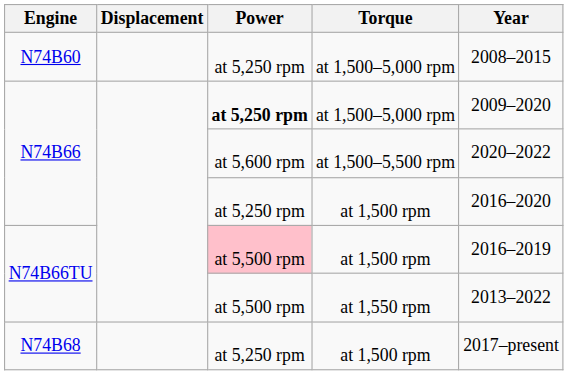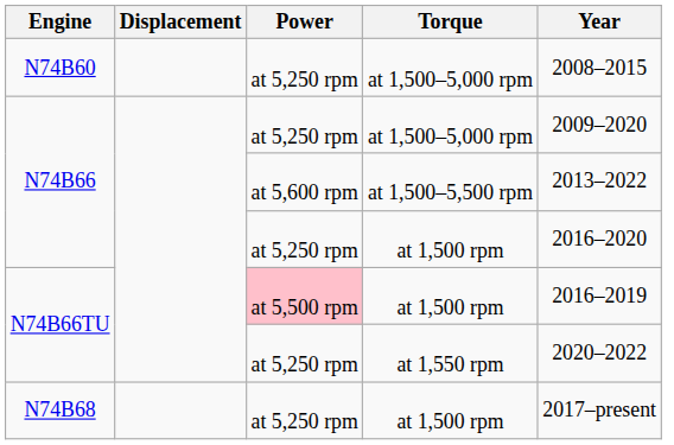 <table class="wikitable sortable" style="text-align: center;">
 <tr>
 <th>Engine</th>
 <th>Displacement</th>
 <th>Power</th>
 <th>Torque</th>
 <th>Year</th>
 </tr>
 <tr>
 <td><a href='#'>N74B60</a></td>
 <td></td>
 <td> <br> at 5,250 rpm</td>
 <td> <br> at 1,500–5,000 rpm</td>
 <td>2008–2015</td>
 </tr>
 <tr>
 <td rowspan=3><a href='#'>N74B66</a></td>
 <td rowspan=5></td>
-<td><strong> <br> at 5,250 rpm</strong></td>
+<td> <br> at 5,250 rpm</td>
 <td><br> at 1,500–5,000 rpm</td>
 <td>2009–2020</td>
 </tr>
 <tr>
 <td> <br> at 5,600 rpm</td>
 <td> <br> at 1,500–5,500 rpm</td>
-<td>2020–2022</td>
+<td>2013–2022</td>
 </tr>
 <tr>
 <td> <br> at 5,250 rpm</td>
 <td> <br> at 1,500 rpm</td>
 <td>2016–2020</td>
 </tr>
 <tr>
 <td rowspan=2><a href='#'>N74B66TU</a></td>
 <td style="background: pink;"> <br> at 5,500 rpm</td>
 <td> <br> at 1,500 rpm</td>
 <td>2016–2019</td>
 </tr>
 <tr>
-<td> <br> at 5,500 rpm</td>
+<td> <br> at 5,250 rpm</td>
 <td> <br> at 1,550 rpm</td>
-<td>2013–2022</td>
+<td>2020–2022</td>
 </tr>
 <tr>
 <td><a href='#'>N74B68</a></td>
 <td></td>
 <td> <br> at 5,250 rpm</td>
 <td> <br> at 1,500 rpm</td>
 <td>2017–present</td>
 </tr>
 </table>
